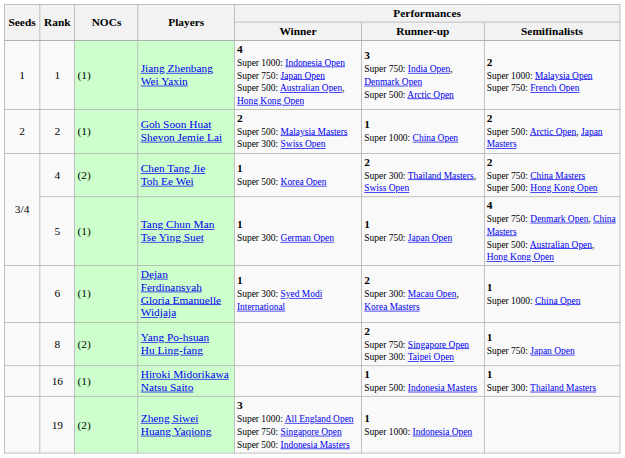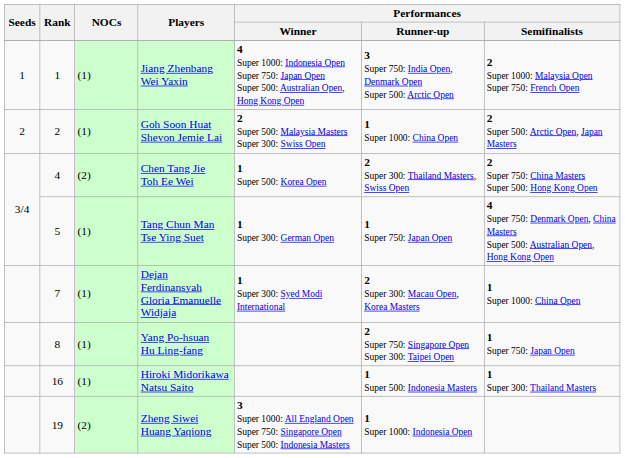 <table class="wikitable" style="text-align:center">
 <tr>
 <th rowspan="2" width="50">Seeds</th>
 <th rowspan="2" width="50">Rank</th>
 <th rowspan="2" width="150">NOCs</th>
 <th rowspan="2" width="200">Players</th>
 <th colspan="3">Performances</th>
 </tr>
 <tr>
 <th width="350">Winner</th>
 <th width="350">Runner-up</th>
 <th width="350">Semifinalists</th>
 </tr>
 <tr>
 </tr>
 <tr>
 <td>1</td>
 <td>1</td>
 <td style="text-align:left; background:#ccffcc"> (1)</td>
 <td style="text-align:left; background:#ccffcc"><a href='#'>Jiang Zhenbang</a><br><a href='#'>Wei Yaxin</a></td>
 <td style="text-align:left"><strong>4</strong><br><small>Super 1000: <a href='#'>Indonesia Open</a><br>Super 750: <a href='#'>Japan Open</a><br>Super 500: <a href='#'>Australian Open</a>, <a href='#'>Hong Kong Open</a></small></td>
 <td style="text-align:left"><strong>3</strong><br><small>Super 750: <a href='#'>India Open</a>, <a href='#'>Denmark Open</a><br>Super 500: <a href='#'>Arctic Open</a></small></td>
 <td style="text-align:left"><strong>2</strong><br><small>Super 1000: <a href='#'>Malaysia Open</a><br>Super 750: <a href='#'>French Open</a></small></td>
 </tr>
 <tr>
 <td>2</td>
 <td>2</td>
 <td style="text-align:left; background:#ccffcc"> (1)</td>
 <td style="text-align:left; background:#ccffcc"><a href='#'>Goh Soon Huat</a><br><a href='#'>Shevon Jemie Lai</a></td>
 <td style="text-align:left"><strong>2</strong><br><small>Super 500: <a href='#'>Malaysia Masters</a><br>Super 300: <a href='#'>Swiss Open</a></small></td>
 <td style="text-align:left"><strong>1</strong><br><small>Super 1000: <a href='#'>China Open</a></small></td>
 <td style="text-align:left"><strong>2</strong><br><small>Super 500: <a href='#'>Arctic Open</a>, <a href='#'>Japan Masters</a></small></td>
 </tr>
 <tr>
 <td rowspan="2">3/4</td>
 <td>4</td>
 <td style="text-align:left; background:#ccffcc"> (2)</td>
 <td style="text-align:left; background:#ccffcc"><a href='#'>Chen Tang Jie</a><br><a href='#'>Toh Ee Wei</a></td>
 <td style="text-align:left"><strong>1</strong><br><small>Super 500: <a href='#'>Korea Open</a></small></td>
 <td style="text-align:left"><strong>2</strong><br><small>Super 300: <a href='#'>Thailand Masters</a>, <a href='#'>Swiss Open</a></small></td>
 <td style="text-align:left"><strong>2</strong><br><small>Super 750: <a href='#'>China Masters</a><br>Super 500: <a href='#'>Hong Kong Open</a></small></td>
 </tr>
 <tr>
 <td>5</td>
 <td style="text-align:left; background:#ccffcc"> (1)</td>
 <td style="text-align:left; background:#ccffcc"><a href='#'>Tang Chun Man</a><br><a href='#'>Tse Ying Suet</a></td>
 <td style="text-align:left"><strong>1</strong><br><small>Super 300: <a href='#'>German Open</a></small></td>
 <td style="text-align:left"><strong>1</strong><br><small>Super 750: <a href='#'>Japan Open</a></small></td>
 <td style="text-align:left"><strong>4</strong><br><small>Super 750: <a href='#'>Denmark Open</a>, <a href='#'>China Masters</a><br>Super 500: <a href='#'>Australian Open</a>, <a href='#'>Hong Kong Open</a></small></td>
 </tr>
 <tr>
 <td></td>
-<td>6</td>
+<td>7</td>
 <td style="text-align:left; background:#ccffcc"> (1)</td>
 <td style="text-align:left; background:#ccffcc"><a href='#'>Dejan Ferdinansyah</a><br><a href='#'>Gloria Emanuelle Widjaja</a></td>
 <td style="text-align:left"><strong>1</strong><br><small>Super 300: <a href='#'>Syed Modi International</a></small></td>
 <td style="text-align:left"><strong>2</strong><br><small>Super 300: <a href='#'>Macau Open</a>, <a href='#'>Korea Masters</a></small></td>
 <td style="text-align:left"><strong>1</strong><br><small>Super 1000: <a href='#'>China Open</a></small></td>
 </tr>
 <tr>
 <td></td>
 <td>8</td>
-<td style="text-align:left; background:#ccffcc"> (2)</td>
+<td style="text-align:left; background:#ccffcc"> (1)</td>
 <td style="text-align:left; background:#ccffcc"><a href='#'>Yang Po-hsuan</a><br><a href='#'>Hu Ling-fang</a></td>
 <td style="text-align:left"></td>
 <td style="text-align:left"><strong>2</strong><br><small>Super 750: <a href='#'>Singapore Open</a><br>Super 300: <a href='#'>Taipei Open</a></small></td>
 <td style="text-align:left"><strong>1</strong><br><small>Super 750: <a href='#'>Japan Open</a></small></td>
 </tr>
 <tr>
 <td></td>
 <td>16</td>
 <td style="text-align:left; background:#ccffcc"> (1)</td>
 <td style="text-align:left; background:#ccffcc"><a href='#'>Hiroki Midorikawa</a><br><a href='#'>Natsu Saito</a></td>
 <td style="text-align:left"></td>
 <td style="text-align:left"><strong>1</strong><br><small>Super 500: <a href='#'>Indonesia Masters</a></small></td>
 <td style="text-align:left"><strong>1</strong><br><small>Super 300: <a href='#'>Thailand Masters</a></small></td>
 </tr>
 <tr>
 <td></td>
 <td>19</td>
 <td style="text-align:left; background:#ccffcc"> (2)</td>
 <td style="text-align:left; background:#ccffcc"><a href='#'>Zheng Siwei</a><br><a href='#'>Huang Yaqiong</a></td>
 <td style="text-align:left"><strong>3</strong><br><small>Super 1000: <a href='#'>All England Open</a><br>Super 750: <a href='#'>Singapore Open</a><br>Super 500: <a href='#'>Indonesia Masters</a></small></td>
 <td style="text-align:left"><strong>1</strong><br><small>Super 1000: <a href='#'>Indonesia Open</a></small></td>
 <td style="text-align:left"></td>
 </tr>
 </table>
